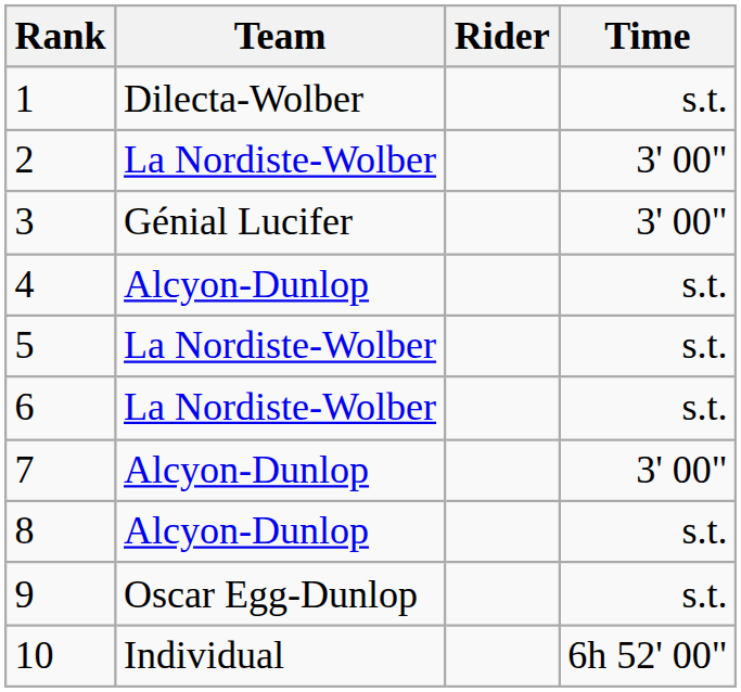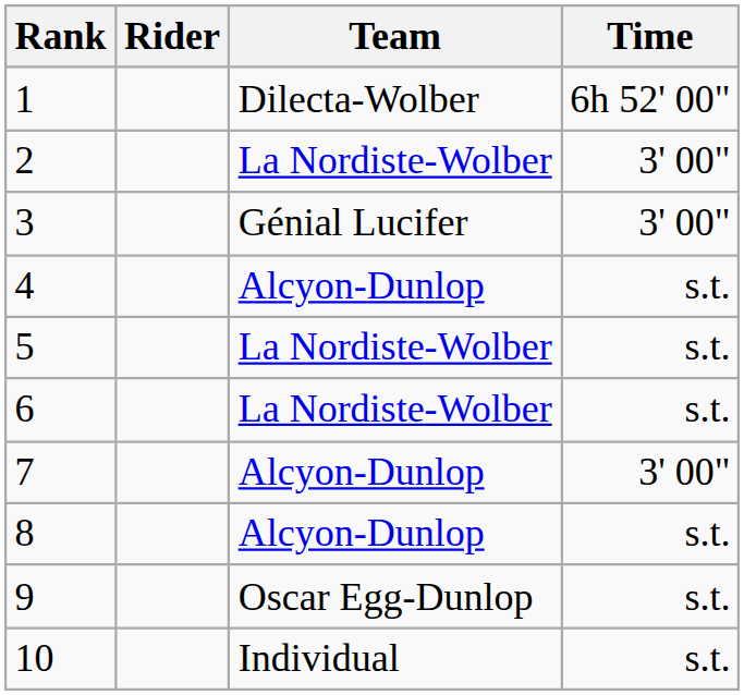 <table class="wikitable">
 <tr>
 <th scope="col">Rank</th>
+<th scope="col">Rider</th>
 <th scope="col">Team</th>
-<th scope="col">Rider</th>
 <th scope="col">Time</th>
 </tr>
 <tr>
 <td>1</td>
+<td></td>
 <td>Dilecta-Wolber</td>
-<td></td>
-<td align=right>s.t.</td>
+<td>6h 52' 00"</td>
 </tr>
 <tr>
 <td>2</td>
+<td></td>
 <td><a href='#'>La Nordiste-Wolber</a></td>
-<td></td>
 <td align=right>3' 00"</td>
 </tr>
 <tr>
 <td>3</td>
+<td></td>
 <td>Génial Lucifer</td>
-<td></td>
 <td align=right>3' 00"</td>
 </tr>
 <tr>
 <td>4</td>
+<td></td>
 <td><a href='#'>Alcyon-Dunlop</a></td>
-<td></td>
 <td align=right>s.t.</td>
 </tr>
 <tr>
 <td>5</td>
+<td></td>
 <td><a href='#'>La Nordiste-Wolber</a></td>
-<td></td>
 <td align=right>s.t.</td>
 </tr>
 <tr>
 <td>6</td>
+<td></td>
 <td><a href='#'>La Nordiste-Wolber</a></td>
-<td></td>
 <td align=right>s.t.</td>
 </tr>
 <tr>
 <td>7</td>
+<td></td>
 <td><a href='#'>Alcyon-Dunlop</a></td>
-<td></td>
 <td align=right>3' 00"</td>
 </tr>
 <tr>
 <td>8</td>
+<td></td>
 <td><a href='#'>Alcyon-Dunlop</a></td>
-<td></td>
 <td align=right>s.t.</td>
 </tr>
 <tr>
 <td>9</td>
+<td></td>
 <td>Oscar Egg-Dunlop</td>
-<td></td>
 <td align=right>s.t.</td>
 </tr>
 <tr>
 <td>10</td>
+<td></td>
 <td>Individual</td>
-<td></td>
-<td>6h 52' 00"</td>
+<td align=right>s.t.</td>
 </tr>
 </table>
